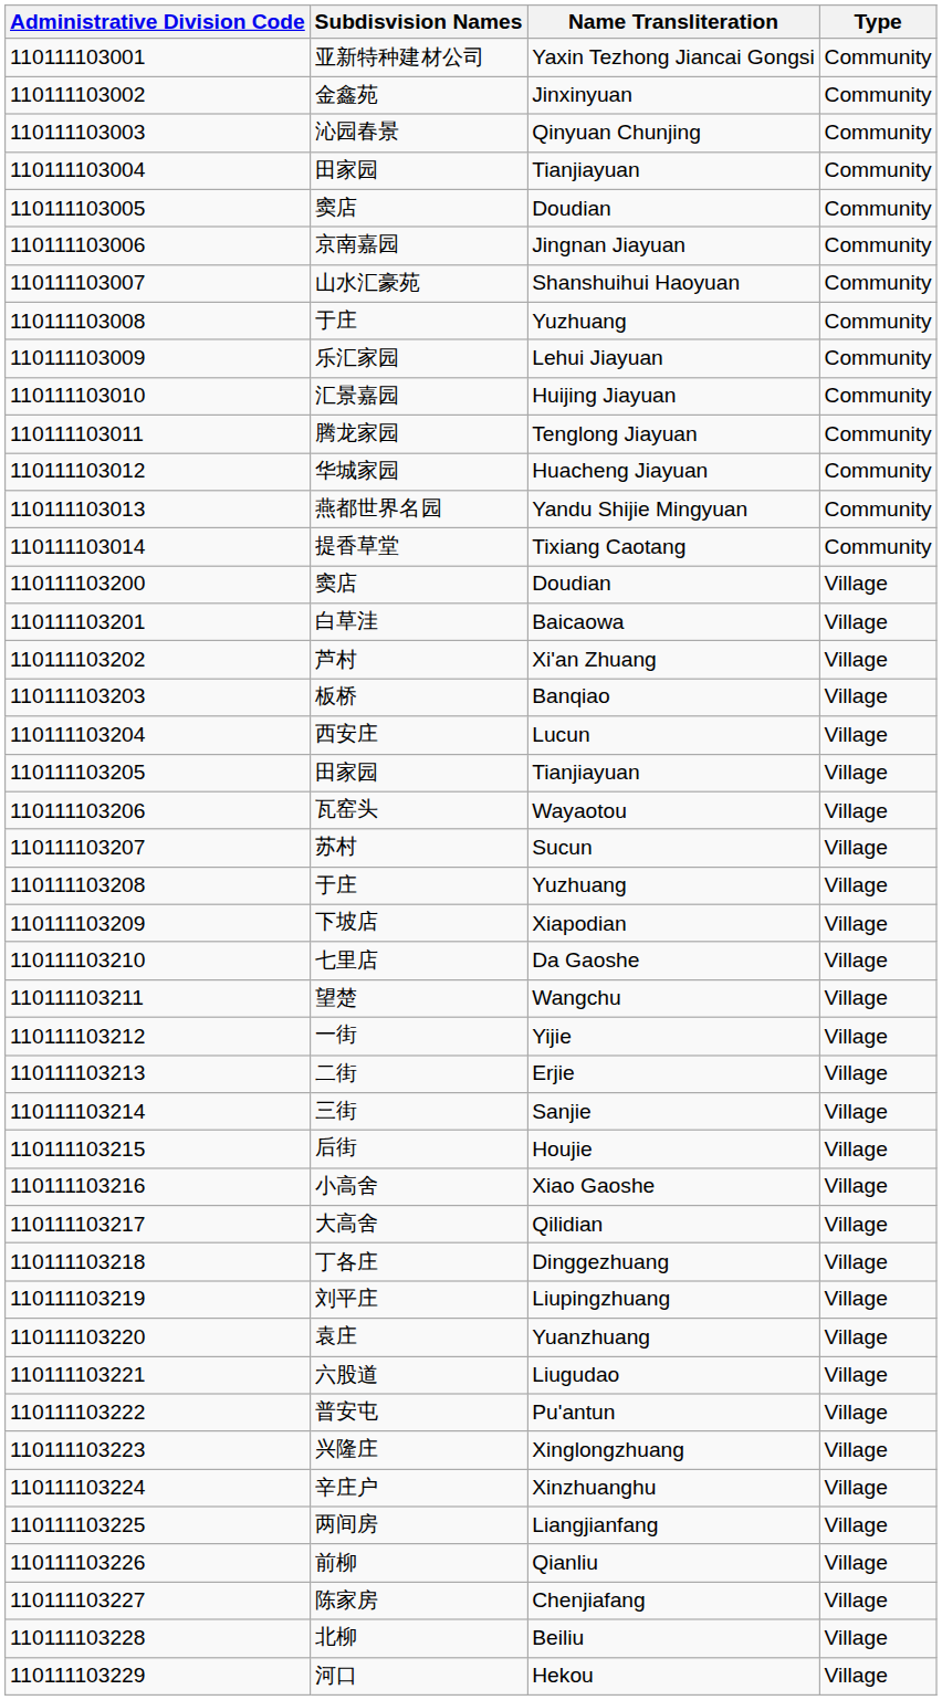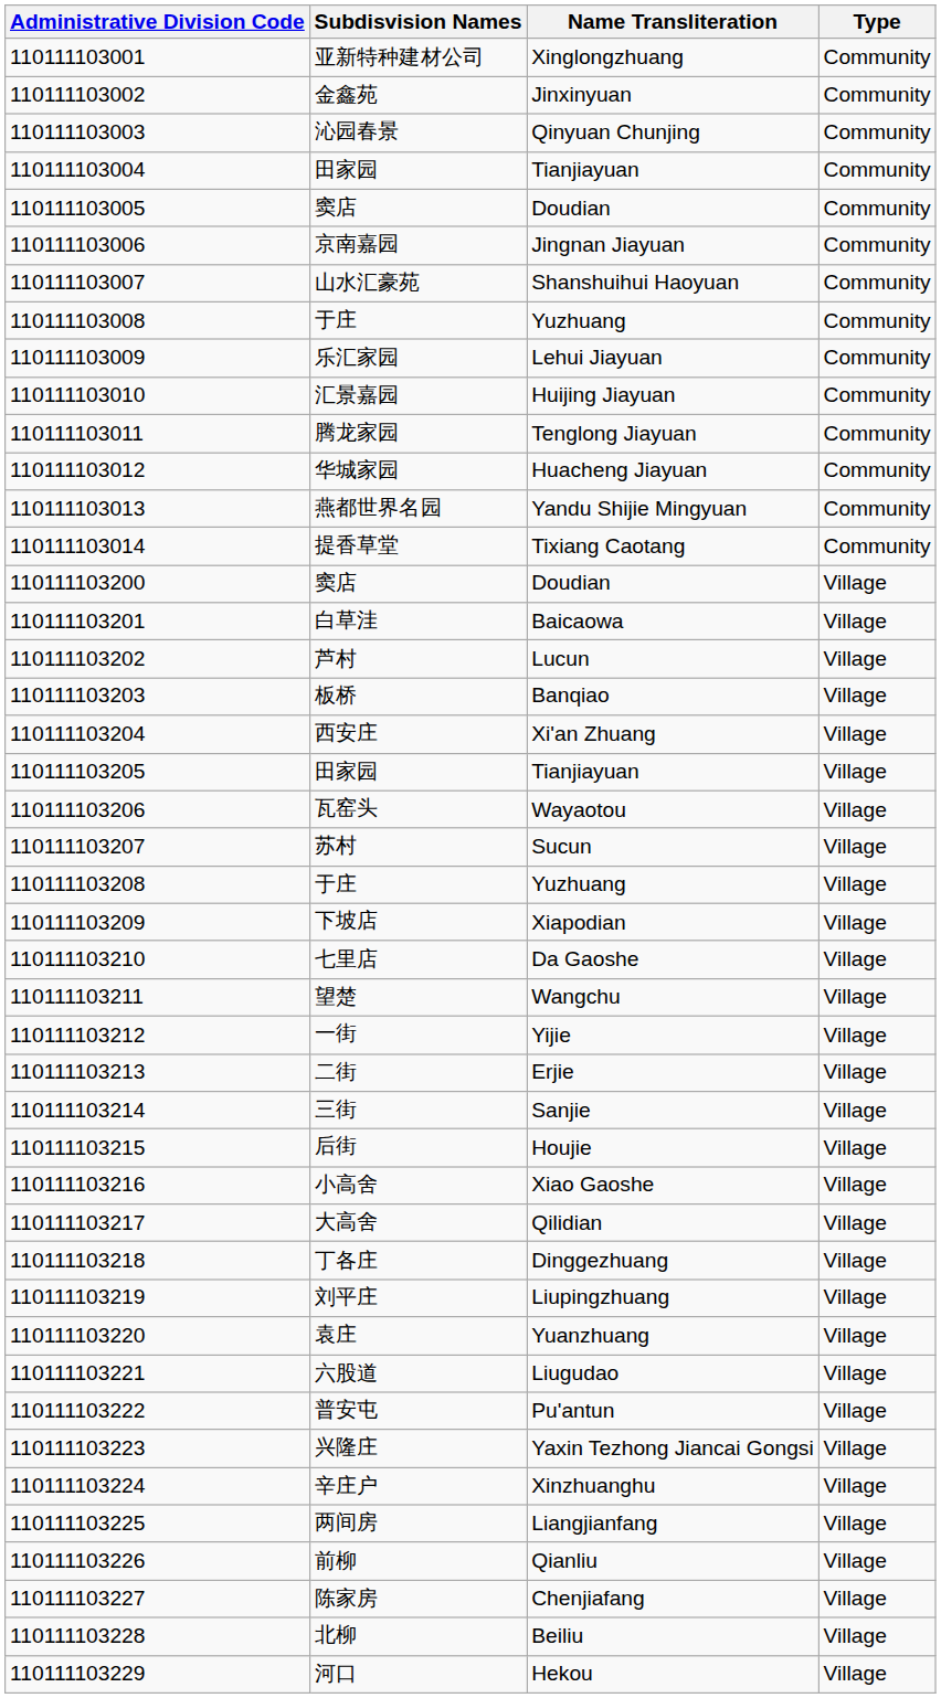 <table class="wikitable sortable">
 <tr>
 <th><a href='#'>Administrative Division Code</a></th>
 <th>Subdisvision Names</th>
 <th>Name Transliteration</th>
 <th>Type</th>
 </tr>
 <tr>
 <td>110111103001</td>
 <td>亚新特种建材公司</td>
-<td>Yaxin Tezhong Jiancai Gongsi</td>
+<td>Xinglongzhuang</td>
 <td>Community</td>
 </tr>
 <tr>
 <td>110111103002</td>
 <td>金鑫苑</td>
 <td>Jinxinyuan</td>
 <td>Community</td>
 </tr>
 <tr>
 <td>110111103003</td>
 <td>沁园春景</td>
 <td>Qinyuan Chunjing</td>
 <td>Community</td>
 </tr>
 <tr>
 <td>110111103004</td>
 <td>田家园</td>
 <td>Tianjiayuan</td>
 <td>Community</td>
 </tr>
 <tr>
 <td>110111103005</td>
 <td>窦店</td>
 <td>Doudian</td>
 <td>Community</td>
 </tr>
 <tr>
 <td>110111103006</td>
 <td>京南嘉园</td>
 <td>Jingnan Jiayuan</td>
 <td>Community</td>
 </tr>
 <tr>
 <td>110111103007</td>
 <td>山水汇豪苑</td>
 <td>Shanshuihui Haoyuan</td>
 <td>Community</td>
 </tr>
 <tr>
 <td>110111103008</td>
 <td>于庄</td>
 <td>Yuzhuang</td>
 <td>Community</td>
 </tr>
 <tr>
 <td>110111103009</td>
 <td>乐汇家园</td>
 <td>Lehui Jiayuan</td>
 <td>Community</td>
 </tr>
 <tr>
 <td>110111103010</td>
 <td>汇景嘉园</td>
 <td>Huijing Jiayuan</td>
 <td>Community</td>
 </tr>
 <tr>
 <td>110111103011</td>
 <td>腾龙家园</td>
 <td>Tenglong Jiayuan</td>
 <td>Community</td>
 </tr>
 <tr>
 <td>110111103012</td>
 <td>华城家园</td>
 <td>Huacheng Jiayuan</td>
 <td>Community</td>
 </tr>
 <tr>
 <td>110111103013</td>
 <td>燕都世界名园</td>
 <td>Yandu Shijie Mingyuan</td>
 <td>Community</td>
 </tr>
 <tr>
 <td>110111103014</td>
 <td>提香草堂</td>
 <td>Tixiang Caotang</td>
 <td>Community</td>
 </tr>
 <tr>
 <td>110111103200</td>
 <td>窦店</td>
 <td>Doudian</td>
 <td>Village</td>
 </tr>
 <tr>
 <td>110111103201</td>
 <td>白草洼</td>
 <td>Baicaowa</td>
 <td>Village</td>
 </tr>
 <tr>
 <td>110111103202</td>
 <td>芦村</td>
-<td>Xi'an Zhuang</td>
+<td>Lucun</td>
 <td>Village</td>
 </tr>
 <tr>
 <td>110111103203</td>
 <td>板桥</td>
 <td>Banqiao</td>
 <td>Village</td>
 </tr>
 <tr>
 <td>110111103204</td>
 <td>西安庄</td>
-<td>Lucun</td>
+<td>Xi'an Zhuang</td>
 <td>Village</td>
 </tr>
 <tr>
 <td>110111103205</td>
 <td>田家园</td>
 <td>Tianjiayuan</td>
 <td>Village</td>
 </tr>
 <tr>
 <td>110111103206</td>
 <td>瓦窑头</td>
 <td>Wayaotou</td>
 <td>Village</td>
 </tr>
 <tr>
 <td>110111103207</td>
 <td>苏村</td>
 <td>Sucun</td>
 <td>Village</td>
 </tr>
 <tr>
 <td>110111103208</td>
 <td>于庄</td>
 <td>Yuzhuang</td>
 <td>Village</td>
 </tr>
 <tr>
 <td>110111103209</td>
 <td>下坡店</td>
 <td>Xiapodian</td>
 <td>Village</td>
 </tr>
 <tr>
 <td>110111103210</td>
 <td>七里店</td>
 <td>Da Gaoshe</td>
 <td>Village</td>
 </tr>
 <tr>
 <td>110111103211</td>
 <td>望楚</td>
 <td>Wangchu</td>
 <td>Village</td>
 </tr>
 <tr>
 <td>110111103212</td>
 <td>一街</td>
 <td>Yijie</td>
 <td>Village</td>
 </tr>
 <tr>
 <td>110111103213</td>
 <td>二街</td>
 <td>Erjie</td>
 <td>Village</td>
 </tr>
 <tr>
 <td>110111103214</td>
 <td>三街</td>
 <td>Sanjie</td>
 <td>Village</td>
 </tr>
 <tr>
 <td>110111103215</td>
 <td>后街</td>
 <td>Houjie</td>
 <td>Village</td>
 </tr>
 <tr>
 <td>110111103216</td>
 <td>小高舍</td>
 <td>Xiao Gaoshe</td>
 <td>Village</td>
 </tr>
 <tr>
 <td>110111103217</td>
 <td>大高舍</td>
 <td>Qilidian</td>
 <td>Village</td>
 </tr>
 <tr>
 <td>110111103218</td>
 <td>丁各庄</td>
 <td>Dinggezhuang</td>
 <td>Village</td>
 </tr>
 <tr>
 <td>110111103219</td>
 <td>刘平庄</td>
 <td>Liupingzhuang</td>
 <td>Village</td>
 </tr>
 <tr>
 <td>110111103220</td>
 <td>袁庄</td>
 <td>Yuanzhuang</td>
 <td>Village</td>
 </tr>
 <tr>
 <td>110111103221</td>
 <td>六股道</td>
 <td>Liugudao</td>
 <td>Village</td>
 </tr>
 <tr>
 <td>110111103222</td>
 <td>普安屯</td>
 <td>Pu'antun</td>
 <td>Village</td>
 </tr>
 <tr>
 <td>110111103223</td>
 <td>兴隆庄</td>
-<td>Xinglongzhuang</td>
+<td>Yaxin Tezhong Jiancai Gongsi</td>
 <td>Village</td>
 </tr>
 <tr>
 <td>110111103224</td>
 <td>辛庄户</td>
 <td>Xinzhuanghu</td>
 <td>Village</td>
 </tr>
 <tr>
 <td>110111103225</td>
 <td>两间房</td>
 <td>Liangjianfang</td>
 <td>Village</td>
 </tr>
 <tr>
 <td>110111103226</td>
 <td>前柳</td>
 <td>Qianliu</td>
 <td>Village</td>
 </tr>
 <tr>
 <td>110111103227</td>
 <td>陈家房</td>
 <td>Chenjiafang</td>
 <td>Village</td>
 </tr>
 <tr>
 <td>110111103228</td>
 <td>北柳</td>
 <td>Beiliu</td>
 <td>Village</td>
 </tr>
 <tr>
 <td>110111103229</td>
 <td>河口</td>
 <td>Hekou</td>
 <td>Village</td>
 </tr>
 </table>
